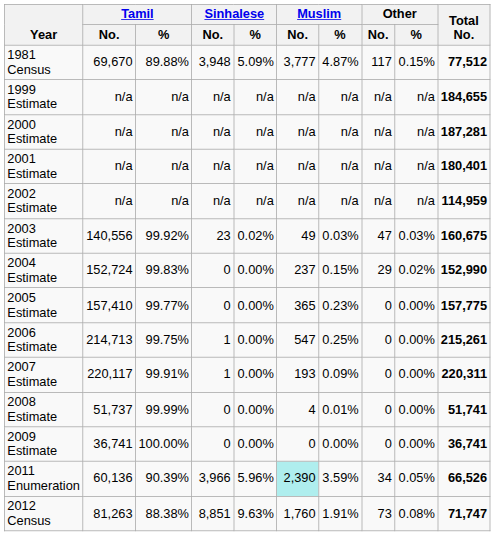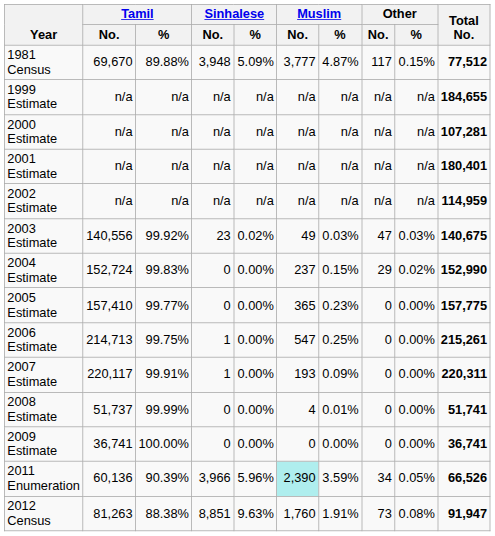 <table class="wikitable" border="1" style="text-align:right;">
 <tr>
 <th style="vertical-align:bottom;" rowspan=2>Year</th>
 <th colspan=2><a href='#'>Tamil</a></th>
 <th colspan=2><a href='#'>Sinhalese</a></th>
 <th colspan=2><a href='#'>Muslim</a></th>
 <th colspan=2>Other</th>
 <th style="vertical-align:bottom;" rowspan=2><strong>Total</strong><br><strong>No.</strong></th>
 </tr>
 <tr>
 <th style="width:60px;">No.</th>
 <th style="width:50px;">%</th>
 <th style="width:60px;">No.</th>
 <th style="width:50px;">%</th>
 <th style="width:60px;">No.</th>
 <th style="width:50px;">%</th>
 <th style="width:60px;">No.</th>
 <th style="width:50px;">%</th>
 </tr>
 <tr>
 <td align=left>1981 Census</td>
 <td>69,670</td>
 <td>89.88%</td>
 <td>3,948</td>
 <td>5.09%</td>
 <td>3,777</td>
 <td>4.87%</td>
 <td>117</td>
 <td>0.15%</td>
 <td><strong>77,512</strong></td>
 </tr>
 <tr>
 <td align=left>1999 Estimate</td>
 <td>n/a</td>
 <td>n/a</td>
 <td>n/a</td>
 <td>n/a</td>
 <td>n/a</td>
 <td>n/a</td>
 <td>n/a</td>
 <td>n/a</td>
 <td><strong>184,655</strong></td>
 </tr>
 <tr>
 <td align=left>2000 Estimate</td>
 <td>n/a</td>
 <td>n/a</td>
 <td>n/a</td>
 <td>n/a</td>
 <td>n/a</td>
 <td>n/a</td>
 <td>n/a</td>
 <td>n/a</td>
-<td><strong>187,281</strong></td>
+<td><strong>107,281</strong></td>
 </tr>
 <tr>
 <td align=left>2001 Estimate</td>
 <td>n/a</td>
 <td>n/a</td>
 <td>n/a</td>
 <td>n/a</td>
 <td>n/a</td>
 <td>n/a</td>
 <td>n/a</td>
 <td>n/a</td>
 <td><strong>180,401</strong></td>
 </tr>
 <tr>
 <td align=left>2002 Estimate</td>
 <td>n/a</td>
 <td>n/a</td>
 <td>n/a</td>
 <td>n/a</td>
 <td>n/a</td>
 <td>n/a</td>
 <td>n/a</td>
 <td>n/a</td>
 <td><strong>114,959</strong></td>
 </tr>
 <tr>
 <td align=left>2003 Estimate</td>
 <td>140,556</td>
 <td>99.92%</td>
 <td>23</td>
 <td>0.02%</td>
 <td>49</td>
 <td>0.03%</td>
 <td>47</td>
 <td>0.03%</td>
-<td><strong>160,675</strong></td>
+<td><strong>140,675</strong></td>
 </tr>
 <tr>
 <td align=left>2004 Estimate</td>
 <td>152,724</td>
 <td>99.83%</td>
 <td>0</td>
 <td>0.00%</td>
 <td>237</td>
 <td>0.15%</td>
 <td>29</td>
 <td>0.02%</td>
 <td><strong>152,990</strong></td>
 </tr>
 <tr>
 <td align=left>2005 Estimate</td>
 <td>157,410</td>
 <td>99.77%</td>
 <td>0</td>
 <td>0.00%</td>
 <td>365</td>
 <td>0.23%</td>
 <td>0</td>
 <td>0.00%</td>
 <td><strong>157,775</strong></td>
 </tr>
 <tr>
 <td align=left>2006 Estimate</td>
 <td>214,713</td>
 <td>99.75%</td>
 <td>1</td>
 <td>0.00%</td>
 <td>547</td>
 <td>0.25%</td>
 <td>0</td>
 <td>0.00%</td>
 <td><strong>215,261</strong></td>
 </tr>
 <tr>
 <td align=left>2007 Estimate</td>
 <td>220,117</td>
 <td>99.91%</td>
 <td>1</td>
 <td>0.00%</td>
 <td>193</td>
 <td>0.09%</td>
 <td>0</td>
 <td>0.00%</td>
 <td><strong>220,311</strong></td>
 </tr>
 <tr>
 <td align=left>2008 Estimate</td>
 <td>51,737</td>
 <td>99.99%</td>
 <td>0</td>
 <td>0.00%</td>
 <td>4</td>
 <td>0.01%</td>
 <td>0</td>
 <td>0.00%</td>
 <td><strong>51,741</strong></td>
 </tr>
 <tr>
 <td align=left>2009 Estimate</td>
 <td>36,741</td>
 <td>100.00%</td>
 <td>0</td>
 <td>0.00%</td>
 <td>0</td>
 <td>0.00%</td>
 <td>0</td>
 <td>0.00%</td>
 <td><strong>36,741</strong></td>
 </tr>
 <tr>
 <td align=left>2011 Enumeration</td>
 <td>60,136</td>
 <td>90.39%</td>
 <td>3,966</td>
 <td>5.96%</td>
 <td style="background: paleturquoise;">2,390</td>
 <td>3.59%</td>
 <td>34</td>
 <td>0.05%</td>
 <td><strong>66,526</strong></td>
 </tr>
 <tr>
 <td align=left>2012 Census</td>
 <td>81,263</td>
 <td>88.38%</td>
 <td>8,851</td>
 <td>9.63%</td>
 <td>1,760</td>
 <td>1.91%</td>
 <td>73</td>
 <td>0.08%</td>
-<td><strong>71,747</strong></td>
+<td><strong>91,947</strong></td>
 </tr>
 </table>
